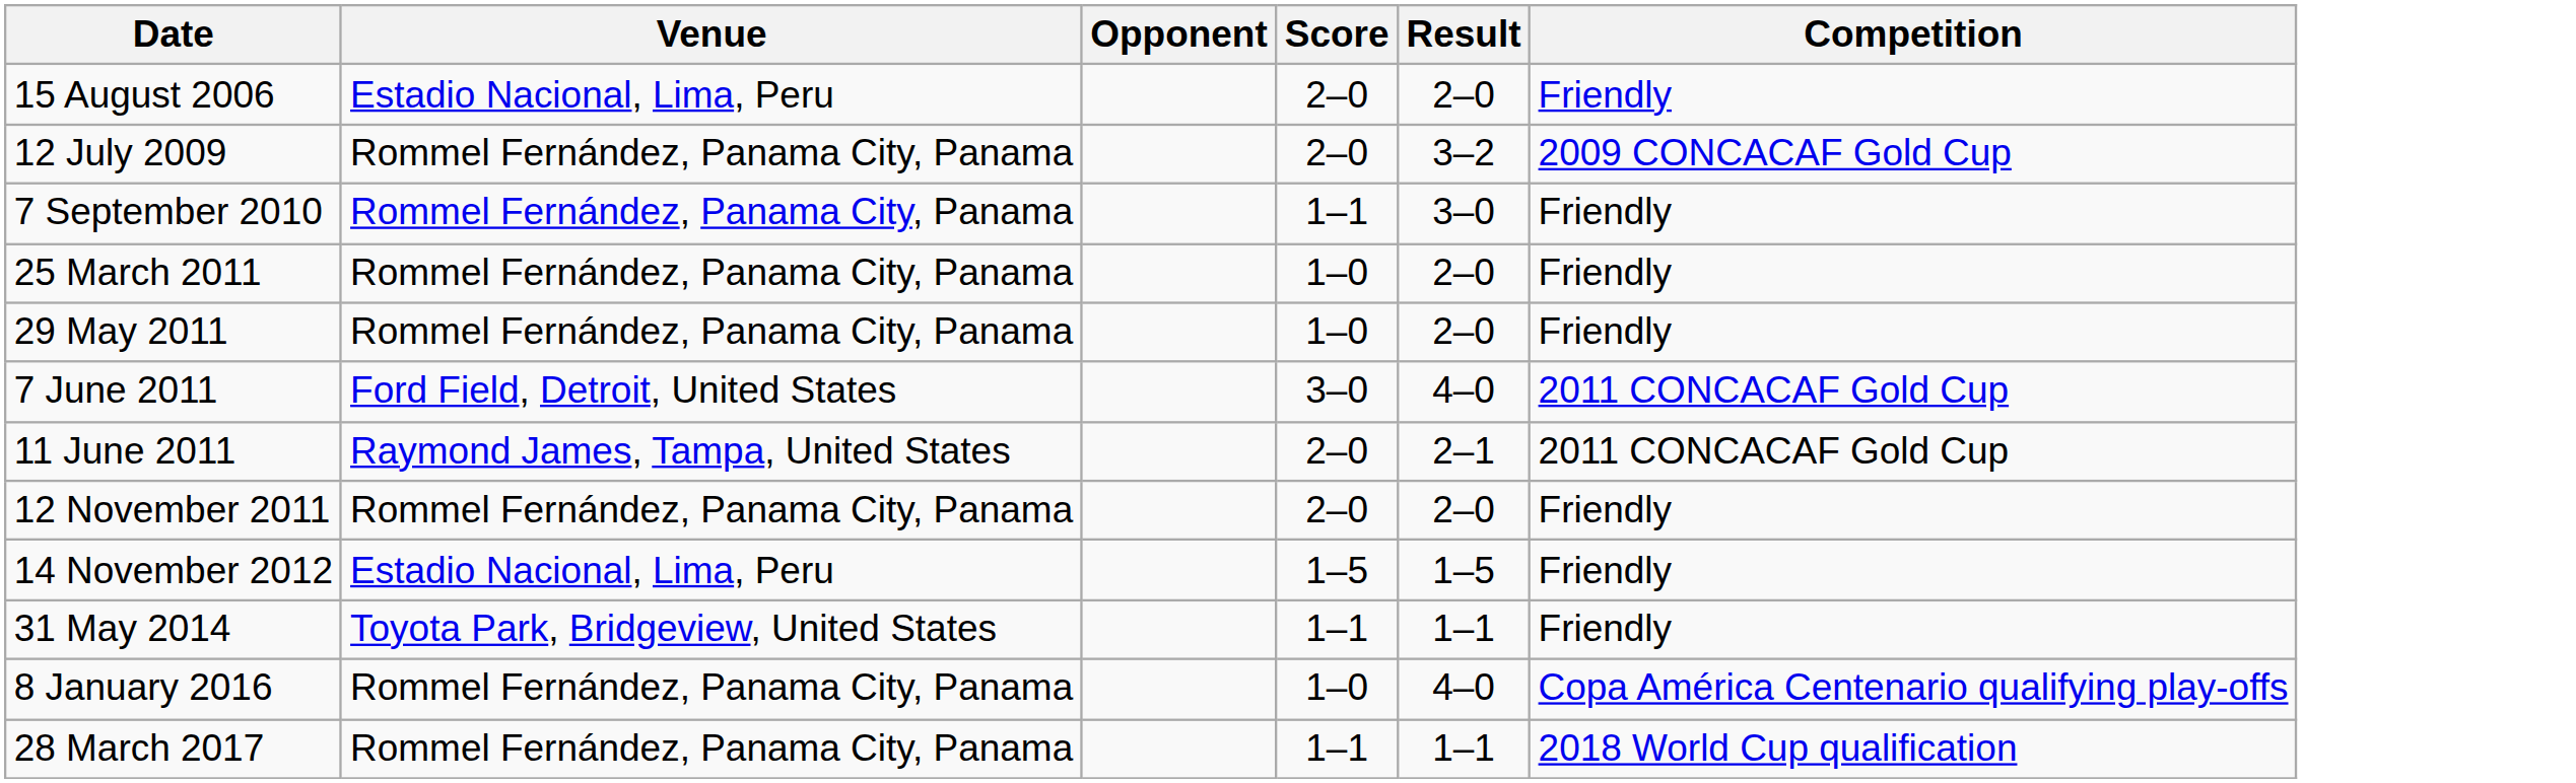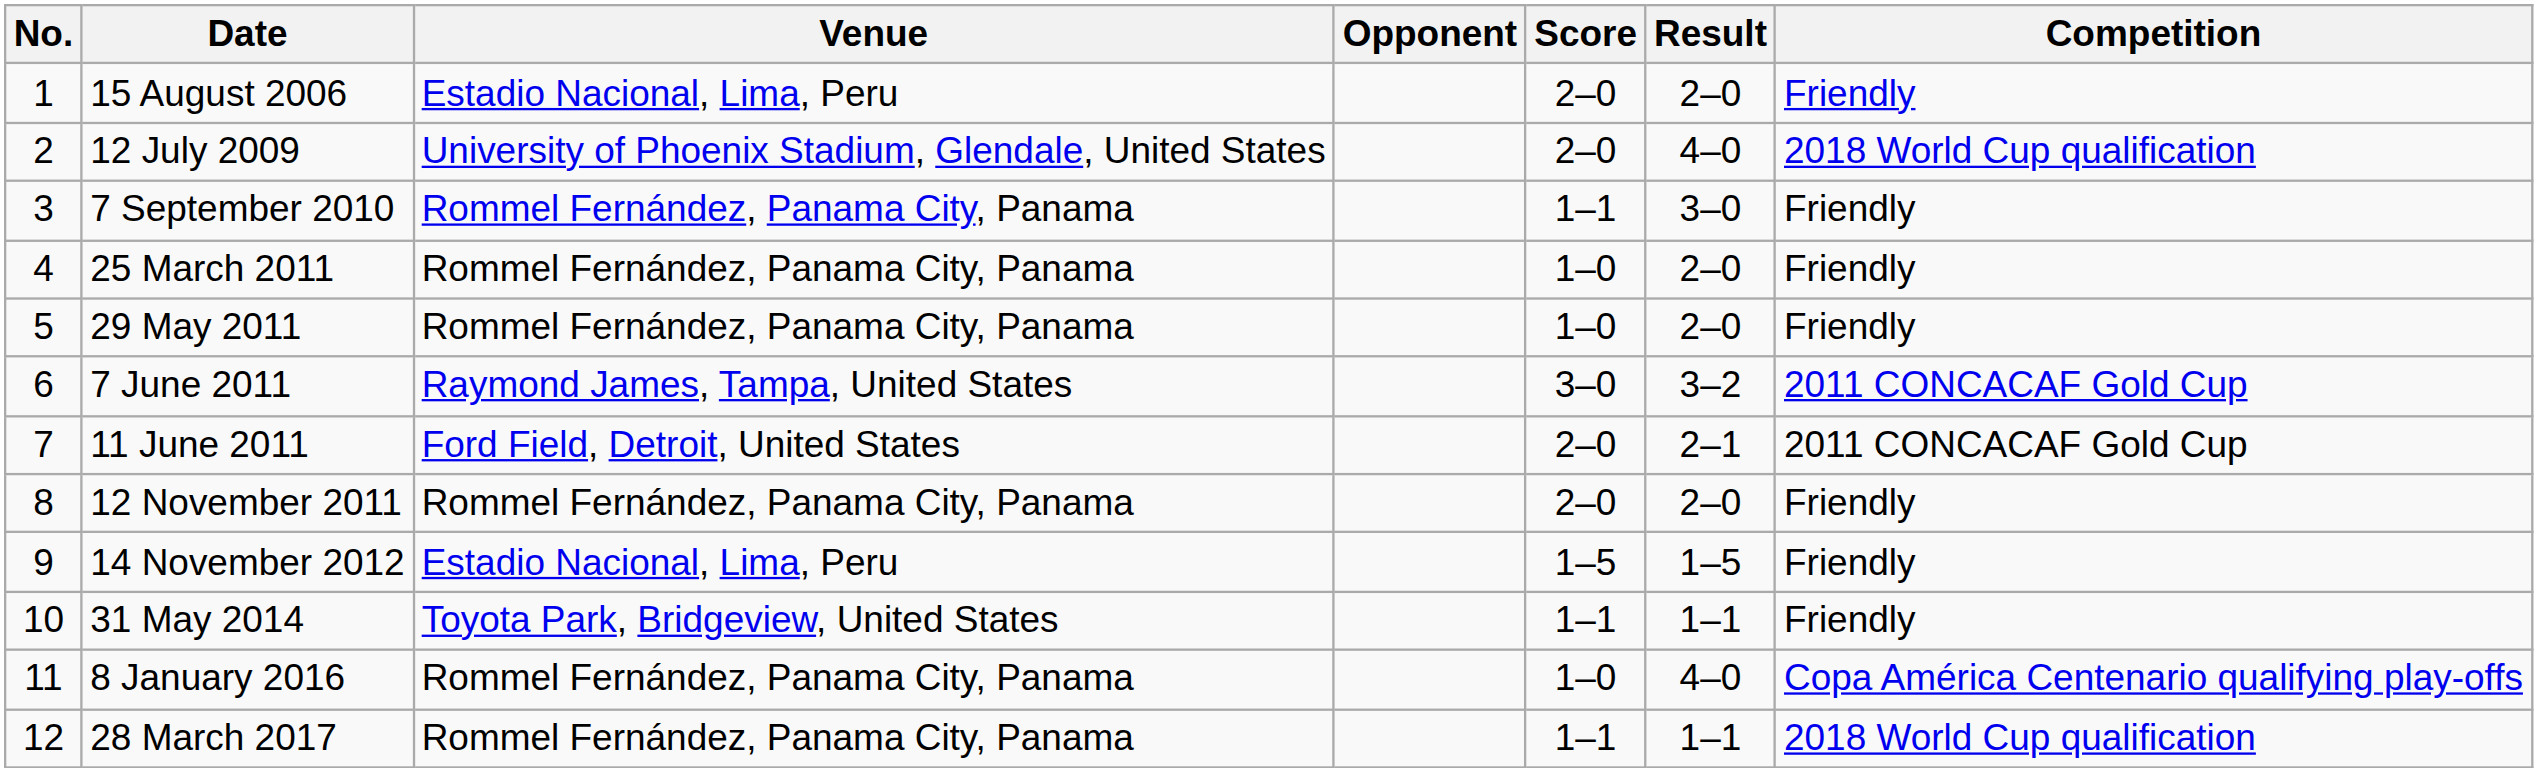 <table class="wikitable sortable">
 <tr>
+<th scope="col">No.</th>
 <th scope="col">Date</th>
 <th scope="col">Venue</th>
 <th scope="col">Opponent</th>
 <th scope="col">Score</th>
 <th scope="col">Result</th>
 <th scope="col">Competition</th>
 </tr>
 <tr>
+<td style="text-align:center">1</td>
 <td>15 August 2006</td>
 <td><a href='#'>Estadio Nacional</a>, <a href='#'>Lima</a>, Peru</td>
 <td></td>
 <td style="text-align:center">2–0</td>
 <td style="text-align:center">2–0</td>
 <td><a href='#'>Friendly</a></td>
 </tr>
 <tr>
+<td style="text-align:center">2</td>
 <td>12 July 2009</td>
-<td>Rommel Fernández, Panama City, Panama</td>
+<td><a href='#'>University of Phoenix Stadium</a>, <a href='#'>Glendale</a>, United States</td>
 <td></td>
 <td style="text-align:center">2–0</td>
-<td style="text-align:center">3–2</td>
-<td><a href='#'>2009 CONCACAF Gold Cup</a></td>
+<td style="text-align:center">4–0</td>
+<td><a href='#'>2018 World Cup qualification</a></td>
 </tr>
 <tr>
+<td style="text-align:center">3</td>
 <td>7 September 2010</td>
 <td><a href='#'>Rommel Fernández</a>, <a href='#'>Panama City</a>, Panama</td>
 <td></td>
 <td style="text-align:center">1–1</td>
 <td style="text-align:center">3–0</td>
 <td>Friendly</td>
 </tr>
 <tr>
+<td style="text-align:center">4</td>
 <td>25 March 2011</td>
 <td>Rommel Fernández, Panama City, Panama</td>
 <td></td>
 <td style="text-align:center">1–0</td>
 <td style="text-align:center">2–0</td>
 <td>Friendly</td>
 </tr>
 <tr>
+<td style="text-align:center">5</td>
 <td>29 May 2011</td>
 <td>Rommel Fernández, Panama City, Panama</td>
 <td></td>
 <td style="text-align:center">1–0</td>
 <td style="text-align:center">2–0</td>
 <td>Friendly</td>
 </tr>
 <tr>
+<td style="text-align:center">6</td>
 <td>7 June 2011</td>
-<td><a href='#'>Ford Field</a>, <a href='#'>Detroit</a>, United States</td>
+<td><a href='#'>Raymond James</a>, <a href='#'>Tampa</a>, United States</td>
 <td></td>
 <td style="text-align:center">3–0</td>
-<td style="text-align:center">4–0</td>
+<td style="text-align:center">3–2</td>
 <td><a href='#'>2011 CONCACAF Gold Cup</a></td>
 </tr>
 <tr>
+<td style="text-align:center">7</td>
 <td>11 June 2011</td>
-<td><a href='#'>Raymond James</a>, <a href='#'>Tampa</a>, United States</td>
+<td><a href='#'>Ford Field</a>, <a href='#'>Detroit</a>, United States</td>
 <td></td>
 <td style="text-align:center">2–0</td>
 <td style="text-align:center">2–1</td>
 <td>2011 CONCACAF Gold Cup</td>
 </tr>
 <tr>
+<td style="text-align:center">8</td>
 <td>12 November 2011</td>
 <td>Rommel Fernández, Panama City, Panama</td>
 <td></td>
 <td style="text-align:center">2–0</td>
 <td style="text-align:center">2–0</td>
 <td>Friendly</td>
 </tr>
 <tr>
+<td style="text-align:center">9</td>
 <td>14 November 2012</td>
 <td><a href='#'>Estadio Nacional</a>, <a href='#'>Lima</a>, Peru</td>
 <td></td>
 <td style="text-align:center">1–5</td>
 <td style="text-align:center">1–5</td>
 <td>Friendly</td>
 </tr>
 <tr>
+<td style="text-align:center">10</td>
 <td>31 May 2014</td>
 <td><a href='#'>Toyota Park</a>, <a href='#'>Bridgeview</a>, United States</td>
 <td></td>
 <td style="text-align:center">1–1</td>
 <td style="text-align:center">1–1</td>
 <td>Friendly</td>
 </tr>
 <tr>
+<td style="text-align:center">11</td>
 <td>8 January 2016</td>
 <td>Rommel Fernández, Panama City, Panama</td>
 <td></td>
 <td style="text-align:center">1–0</td>
 <td style="text-align:center">4–0</td>
 <td><a href='#'>Copa América Centenario qualifying play-offs</a></td>
 </tr>
 <tr>
+<td style="text-align:center">12</td>
 <td>28 March 2017</td>
 <td>Rommel Fernández, Panama City, Panama</td>
 <td></td>
 <td style="text-align:center">1–1</td>
 <td style="text-align:center">1–1</td>
 <td><a href='#'>2018 World Cup qualification</a></td>
 </tr>
 </table>
